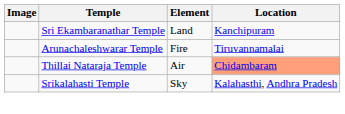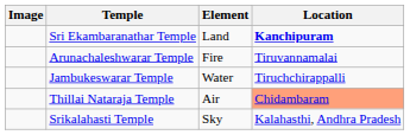 <table class="wikitable">
 <tr>
 <th>Image</th>
 <th>Temple</th>
 <th>Element</th>
 <th>Location</th>
 </tr>
 <tr>
 <td align="center"></td>
 <td><a href='#'>Sri Ekambaranathar Temple</a></td>
 <td>Land</td>
-<td><a href='#'>Kanchipuram</a></td>
+<td><strong><a href='#'>Kanchipuram</a></strong></td>
 </tr>
 <tr>
 <td align="center"></td>
 <td><a href='#'>Arunachaleshwarar Temple</a></td>
 <td>Fire</td>
 <td><a href='#'>Tiruvannamalai</a></td>
+</tr>
+<tr>
+<td align="center"></td>
+<td><a href='#'>Jambukeswarar Temple</a></td>
+<td>Water</td>
+<td><a href='#'>Tiruchchirappalli</a></td>
 </tr>
 <tr>
 <td align="center"></td>
 <td><a href='#'>Thillai Nataraja Temple</a></td>
 <td>Air</td>
 <td style="background: lightsalmon;"><a href='#'>Chidambaram</a></td>
 </tr>
 <tr>
 <td align="center"></td>
 <td><a href='#'>Srikalahasti Temple</a></td>
 <td>Sky</td>
 <td><a href='#'>Kalahasthi</a>, <a href='#'>Andhra Pradesh</a></td>
 </tr>
 </table>
